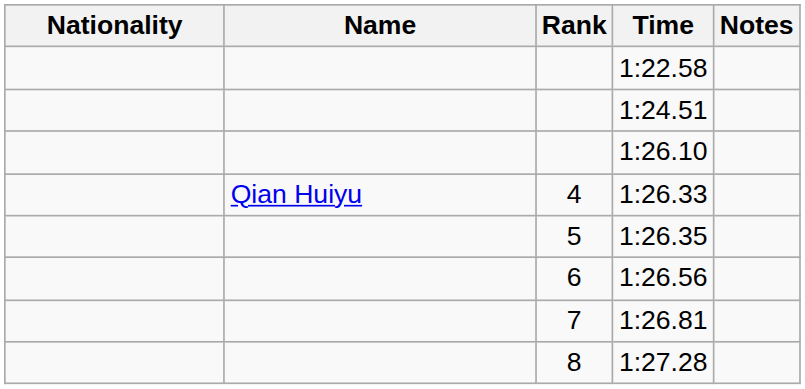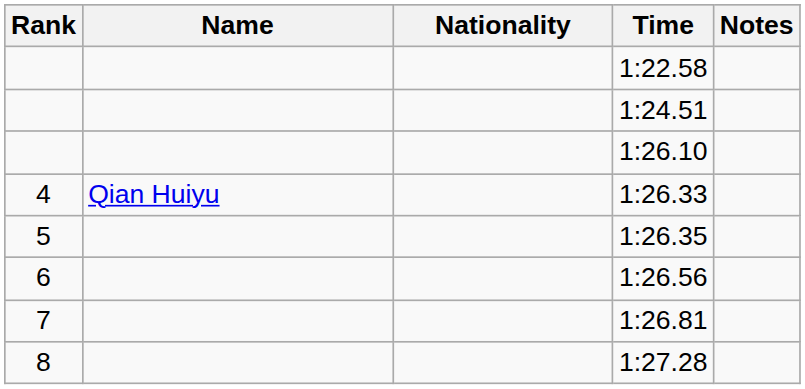 <table class="wikitable sortable" style="text-align:center">
 <tr>
+<th>Rank</th>
+<th style="width:180px">Name</th>
 <th style="width:125px">Nationality</th>
-<th style="width:180px">Name</th>
-<th>Rank</th>
 <th>Time</th>
 <th>Notes</th>
 </tr>
 <tr>
+<td></td>
 <td style="text-align:left;"></td>
 <td style="text-align:left;"></td>
-<td></td>
 <td>1:22.58</td>
 <td></td>
 </tr>
 <tr>
+<td></td>
 <td style="text-align:left;"></td>
 <td style="text-align:left;"></td>
-<td></td>
 <td>1:24.51</td>
 <td></td>
 </tr>
 <tr>
+<td></td>
 <td style="text-align:left;"></td>
 <td style="text-align:left;"></td>
-<td></td>
 <td>1:26.10</td>
 <td></td>
 </tr>
 <tr>
+<td>4</td>
+<td style="text-align:left;"><a href='#'>Qian Huiyu</a></td>
 <td style="text-align:left;"></td>
-<td style="text-align:left;"><a href='#'>Qian Huiyu</a></td>
-<td>4</td>
 <td>1:26.33</td>
 <td></td>
 </tr>
 <tr>
+<td>5</td>
 <td style="text-align:left;"></td>
 <td style="text-align:left;"></td>
-<td>5</td>
 <td>1:26.35</td>
 <td></td>
 </tr>
 <tr>
+<td>6</td>
 <td style="text-align:left;"></td>
 <td style="text-align:left;"></td>
-<td>6</td>
 <td>1:26.56</td>
 <td></td>
 </tr>
 <tr>
+<td>7</td>
 <td style="text-align:left;"></td>
 <td style="text-align:left;"></td>
-<td>7</td>
 <td>1:26.81</td>
 <td></td>
 </tr>
 <tr>
+<td>8</td>
 <td style="text-align:left;"></td>
 <td style="text-align:left;"></td>
-<td>8</td>
 <td>1:27.28</td>
 <td></td>
 </tr>
 </table>
